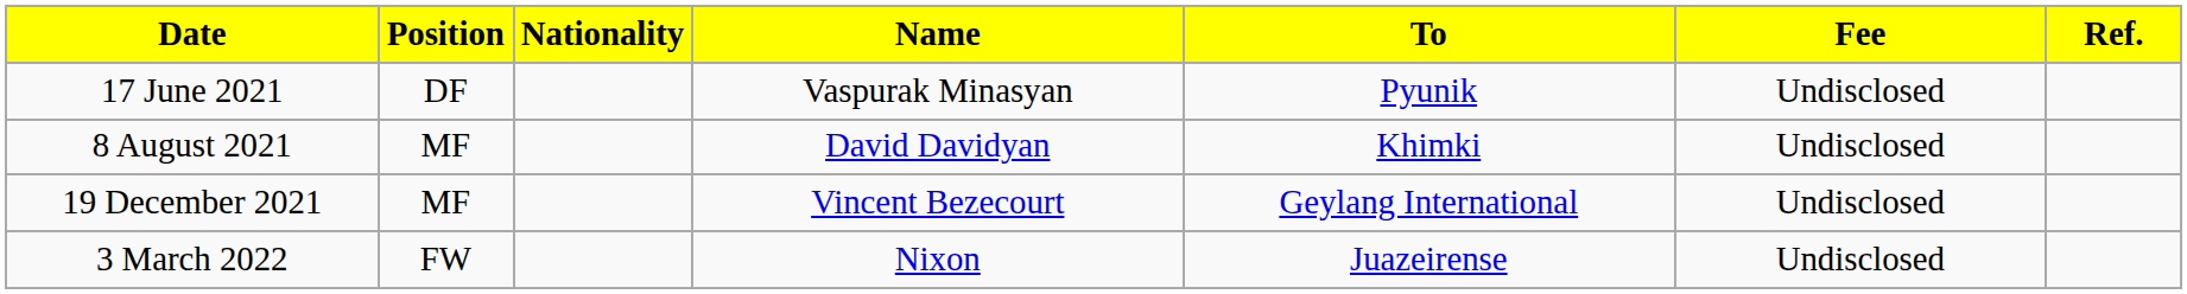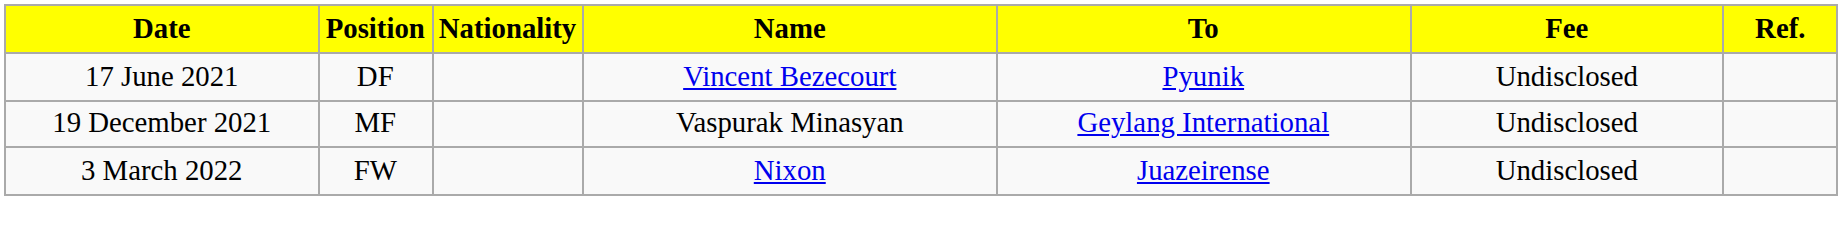 <table class="wikitable"  style="text-align:center; font-size:90%; ">
 <tr>
 <th style="background:yellow; color:#000000; width:150px;">Date</th>
 <th style="background:yellow; color:#000000; width:50px;">Position</th>
 <th style="background:yellow; color:#000000; width:50px;">Nationality</th>
 <th style="background:yellow; color:#000000; width:200px;">Name</th>
 <th style="background:yellow; color:#000000; width:200px;">To</th>
 <th style="background:yellow; color:#000000; width:150px;">Fee</th>
 <th style="background:yellow; color:#000000; width:50px;">Ref.</th>
 </tr>
 <tr>
 <td>17 June 2021</td>
 <td>DF</td>
 <td></td>
-<td>Vaspurak Minasyan</td>
+<td><a href='#'>Vincent Bezecourt</a></td>
 <td><a href='#'>Pyunik</a></td>
-<td>Undisclosed</td>
-<td></td>
-</tr>
-<tr>
-<td>8 August 2021</td>
-<td>MF</td>
-<td></td>
-<td><a href='#'>David Davidyan</a></td>
-<td><a href='#'>Khimki</a></td>
 <td>Undisclosed</td>
 <td></td>
 </tr>
 <tr>
 <td>19 December 2021</td>
 <td>MF</td>
 <td></td>
-<td><a href='#'>Vincent Bezecourt</a></td>
+<td>Vaspurak Minasyan</td>
 <td><a href='#'>Geylang International</a></td>
 <td>Undisclosed</td>
 <td></td>
 </tr>
 <tr>
 <td>3 March 2022</td>
 <td>FW</td>
 <td></td>
 <td><a href='#'>Nixon</a></td>
 <td><a href='#'>Juazeirense</a></td>
 <td>Undisclosed</td>
 <td></td>
 </tr>
 </table>
